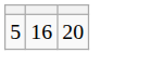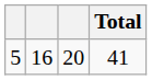 <table class="wikitable">
 <tr>
 <th></th>
 <th></th>
 <th></th>
+<th>Total</th>
 </tr>
 <tr style="text-align:center;">
 <td>5</td>
 <td>16</td>
 <td>20</td>
+<td>41</td>
 </tr>
 </table>
